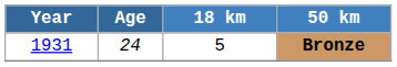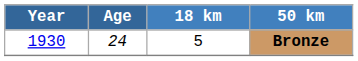 <table class="wikitable" style="font-size:95%; text-align:center; border:grey solid 1px; border-collapse:collapse; background:#ffffff;">
 <tr>
 <th style="background-color:#369; color:white; width:60px;"> Year </th>
 <th style="background-color:#369; color:white; width:40px;"> Age </th>
 <th style="background-color:#4180be; color:white; width:75px;"> 18 km </th>
 <th style="background-color:#4180be; color:white; width:75px;"> 50 km </th>
 </tr>
 <tr>
-<td><a href='#'>1931</a></td>
+<td><a href='#'>1930</a></td>
 <td><em>24</em></td>
 <td>5</td>
 <td bgcolor="cc9966"><strong>Bronze</strong></td>
 </tr>
 <tr>
 </tr>
 </table>
